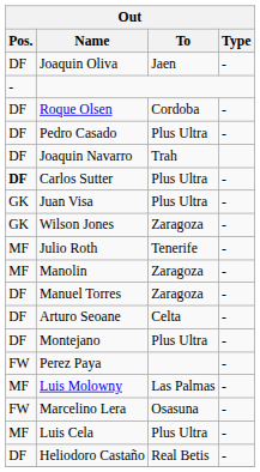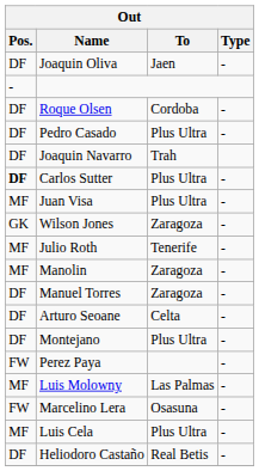 <table class="wikitable" style="font-size:90%;float:left; margin-right:1em;">
 <tr>
 <th colspan="4">Out</th>
 </tr>
 <tr>
 <th>Pos.</th>
 <th>Name</th>
 <th>To</th>
 <th>Type</th>
 </tr>
 <tr>
 <td>DF</td>
 <td>Joaquin Oliva</td>
 <td>Jaen</td>
 <td>-</td>
 </tr>
 <tr>
 <td>-</td>
 </tr>
 <tr>
 <td>DF</td>
 <td><a href='#'>Roque Olsen</a></td>
 <td>Cordoba</td>
 <td>-</td>
 </tr>
 <tr>
 <td>DF</td>
 <td>Pedro Casado</td>
 <td>Plus Ultra</td>
 <td>-</td>
 </tr>
 <tr>
 <td>DF</td>
 <td>Joaquin Navarro</td>
 <td>Trah</td>
 <td></td>
 </tr>
 <tr>
 <td><strong>DF</strong></td>
 <td>Carlos Sutter</td>
 <td>Plus Ultra</td>
 <td>-</td>
 </tr>
 <tr>
-<td>GK</td>
+<td>MF</td>
 <td>Juan Visa</td>
 <td>Plus Ultra</td>
 <td>-</td>
 </tr>
 <tr>
 <td>GK</td>
 <td>Wilson Jones</td>
 <td>Zaragoza</td>
 <td>-</td>
 </tr>
 <tr>
 <td>MF</td>
 <td>Julio Roth</td>
 <td>Tenerife</td>
 <td>-</td>
 </tr>
 <tr>
 <td>MF</td>
 <td>Manolin</td>
 <td>Zaragoza</td>
 <td>-</td>
 </tr>
 <tr>
 <td>DF</td>
 <td>Manuel Torres</td>
 <td>Zaragoza</td>
 <td>-</td>
 </tr>
 <tr>
 <td>DF</td>
 <td>Arturo Seoane</td>
 <td>Celta</td>
 <td>-</td>
 </tr>
 <tr>
 <td>DF</td>
 <td>Montejano</td>
 <td>Plus Ultra</td>
 <td>-</td>
 </tr>
 <tr>
 <td>FW</td>
 <td>Perez Paya</td>
 <td></td>
 <td>-</td>
 </tr>
 <tr>
 <td>MF</td>
 <td><a href='#'>Luis Molowny</a></td>
 <td>Las Palmas</td>
 <td>-</td>
 </tr>
 <tr>
 <td>FW</td>
 <td>Marcelino Lera</td>
 <td>Osasuna</td>
 <td>-</td>
 </tr>
 <tr>
 <td>MF</td>
 <td>Luis Cela</td>
 <td>Plus Ultra</td>
 <td>-</td>
 </tr>
 <tr>
 <td>DF</td>
 <td>Heliodoro Castaño</td>
 <td>Real Betis</td>
 <td>-</td>
 </tr>
 <tr>
 </tr>
 </table>
